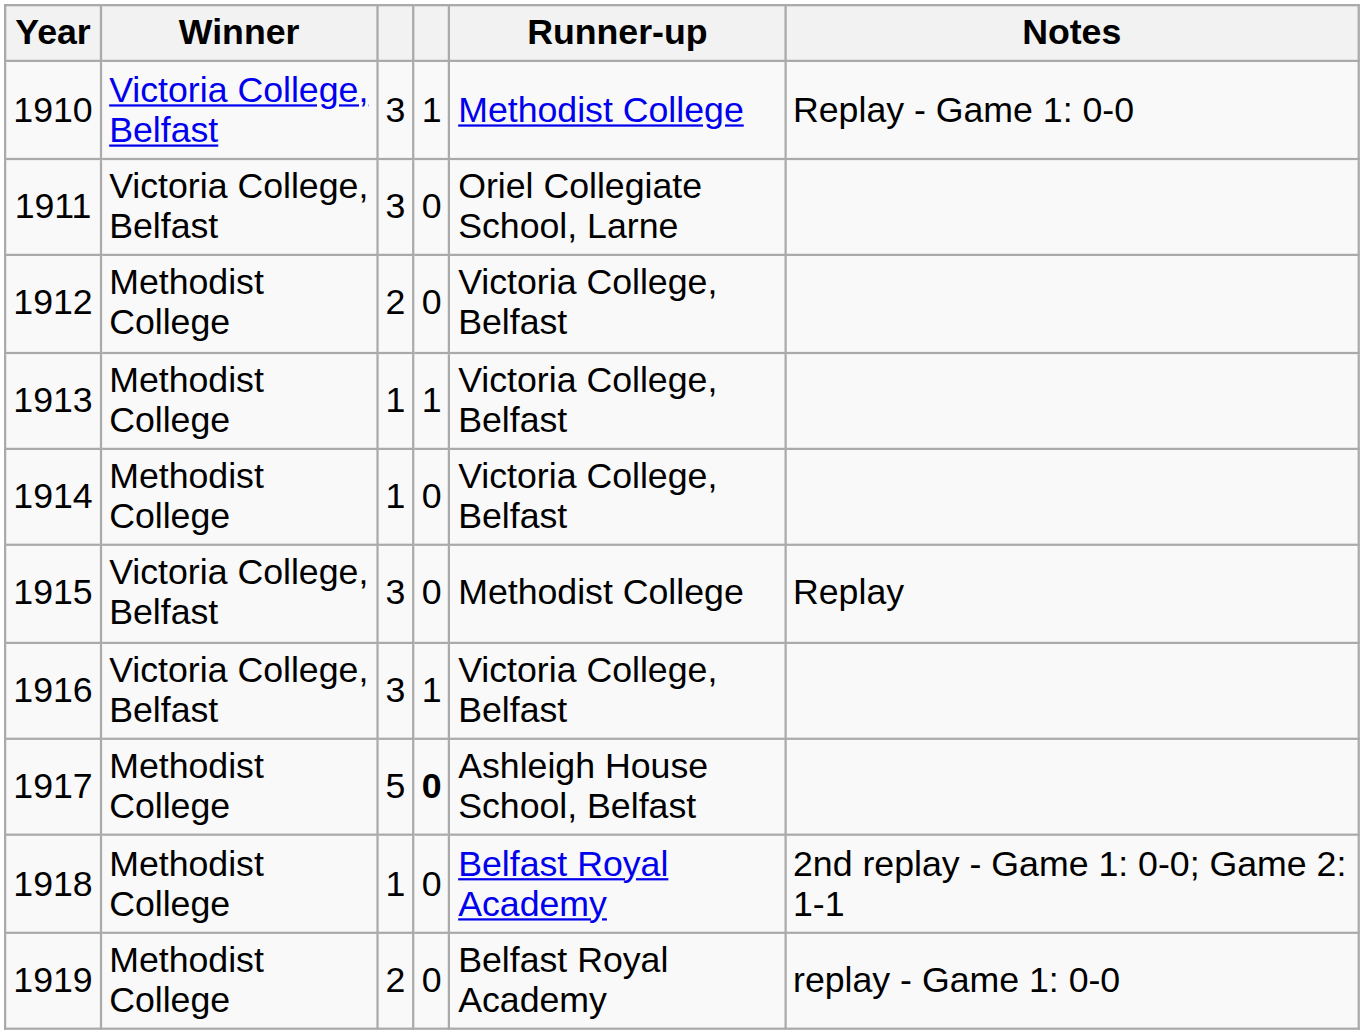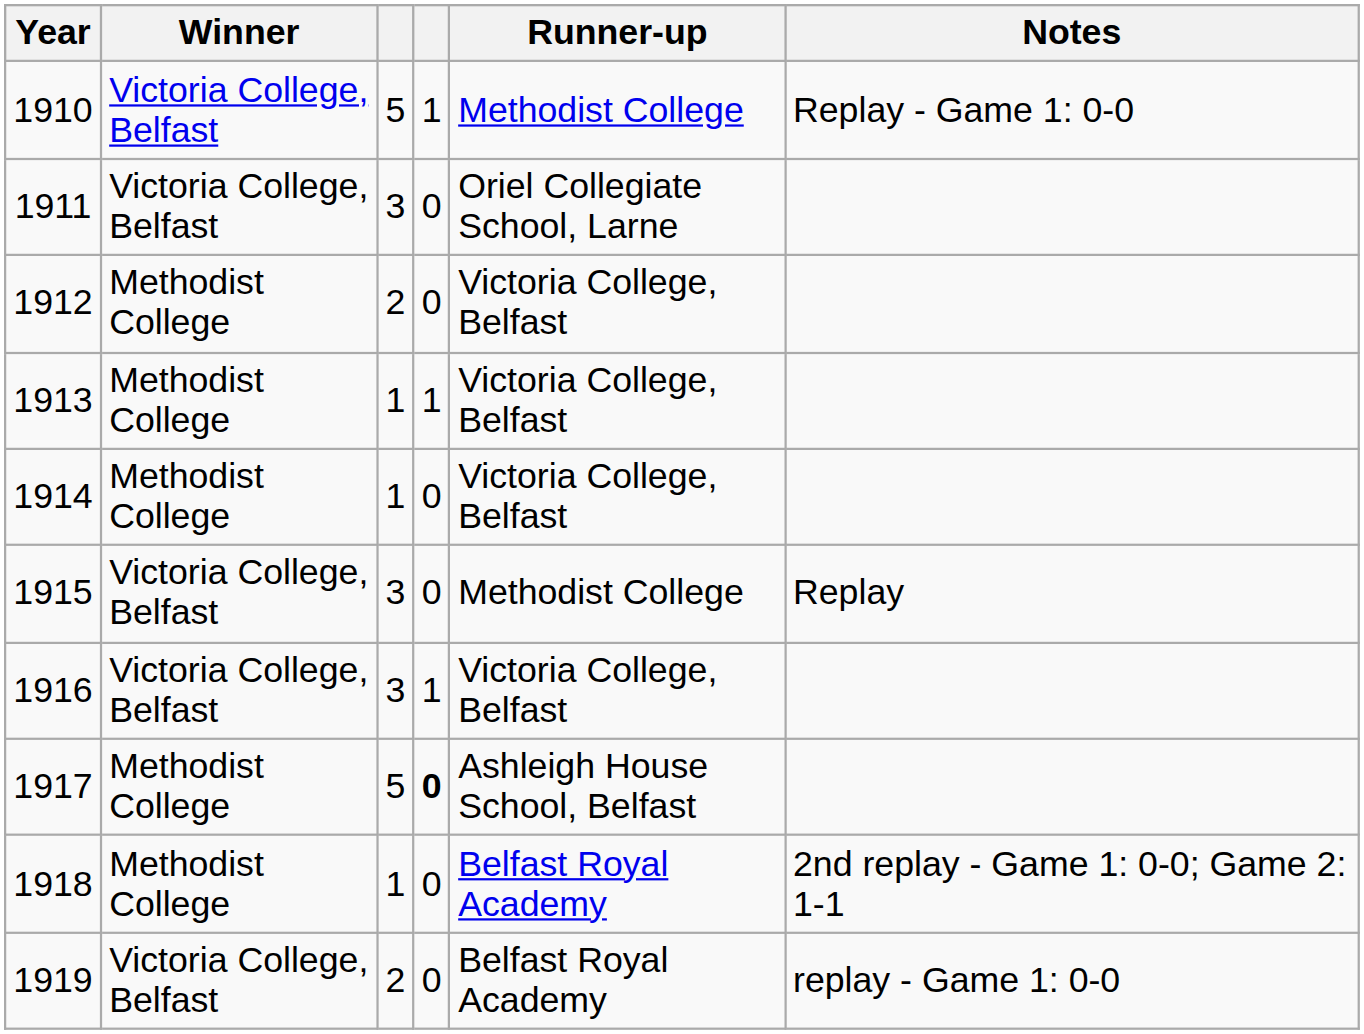 <table class="wikitable">
 <tr style="background:silver;">
 <th><strong>Year</strong></th>
 <th><strong>Winner</strong></th>
 <th></th>
 <th></th>
 <th><strong>Runner-up</strong></th>
 <th><strong>Notes</strong></th>
 </tr>
 <tr>
 <td align="center">1910</td>
 <td><a href='#'>Victoria College, Belfast</a></td>
-<td align="center">3</td>
+<td align="center">5</td>
 <td align="center">1</td>
 <td><a href='#'>Methodist College</a></td>
 <td width="250">Replay - Game 1: 0-0</td>
 </tr>
 <tr>
 <td align="center">1911</td>
 <td>Victoria College, Belfast</td>
 <td align="center">3</td>
 <td align="center">0</td>
 <td>Oriel Collegiate School, Larne</td>
 <td></td>
 </tr>
 <tr>
 <td align="center">1912</td>
 <td>Methodist College</td>
 <td align="center">2</td>
 <td align="center">0</td>
 <td>Victoria College, Belfast</td>
 <td></td>
 </tr>
 <tr>
 <td align="center">1913</td>
 <td>Methodist College</td>
 <td align="center">1</td>
 <td align="center">1</td>
 <td>Victoria College, Belfast</td>
 <td></td>
 </tr>
 <tr>
 <td align="center">1914</td>
 <td>Methodist College</td>
 <td align="center">1</td>
 <td align="center">0</td>
 <td>Victoria College, Belfast</td>
 <td></td>
 </tr>
 <tr>
 <td align="center">1915</td>
 <td>Victoria College, Belfast</td>
 <td align="center">3</td>
 <td align="center">0</td>
 <td>Methodist College</td>
 <td>Replay</td>
 </tr>
 <tr>
 <td align="center">1916</td>
 <td>Victoria College, Belfast</td>
 <td align="center">3</td>
 <td align="center">1</td>
 <td>Victoria College, Belfast</td>
 <td></td>
 </tr>
 <tr>
 <td align="center">1917</td>
 <td>Methodist College</td>
 <td align="center">5</td>
 <td align="center"><strong>0</strong></td>
 <td>Ashleigh House School, Belfast</td>
 <td></td>
 </tr>
 <tr>
 <td align="center">1918</td>
 <td>Methodist College</td>
 <td align="center">1</td>
 <td align="center">0</td>
 <td><a href='#'>Belfast Royal Academy</a></td>
 <td>2nd replay - Game 1: 0-0; Game 2: 1-1</td>
 </tr>
 <tr>
 <td align="center">1919</td>
-<td>Methodist College</td>
+<td>Victoria College, Belfast</td>
 <td align="center">2</td>
 <td align="center">0</td>
 <td>Belfast Royal Academy</td>
 <td>replay - Game 1: 0-0</td>
 </tr>
 </table>
